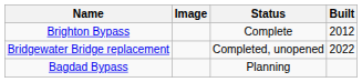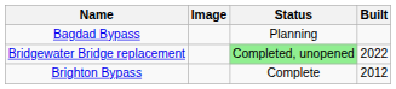 <table class="wikitable sortable" style="text-align:center;">
 <tr>
 <th>Name</th>
 <th class="unsortable">Image</th>
 <th>Status</th>
 <th>Built</th>
 </tr>
 <tr>
+<td><a href='#'>Bagdad Bypass</a></td>
+<td></td>
+<td>Planning</td>
+<td></td>
+</tr>
+<tr>
+<td><a href='#'>Bridgewater Bridge replacement</a></td>
+<td><br></td>
+<td style="background: lightgreen;">Completed, unopened</td>
+<td>2022</td>
+</tr>
+<tr>
 <td><a href='#'>Brighton Bypass</a></td>
 <td></td>
 <td>Complete</td>
 <td>2012</td>
 </tr>
-<tr>
-<td><a href='#'>Bridgewater Bridge replacement</a></td>
-<td><br></td>
-<td>Completed, unopened</td>
-<td>2022</td>
-</tr>
-<tr>
-<td><a href='#'>Bagdad Bypass</a></td>
-<td></td>
-<td>Planning</td>
-<td></td>
-</tr>
 </table>
